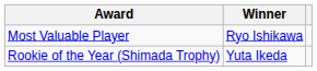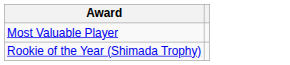 <table class="wikitable">
 <tr>
 <th>Award</th>
-<th>Winner</th>
 <th></th>
 </tr>
 <tr>
 <td><a href='#'>Most Valuable Player</a></td>
-<td> <a href='#'>Ryo Ishikawa</a></td>
 <td></td>
 </tr>
 <tr>
 <td><a href='#'>Rookie of the Year (Shimada Trophy)</a></td>
-<td> <a href='#'>Yuta Ikeda</a></td>
 <td></td>
 </tr>
 </table>
